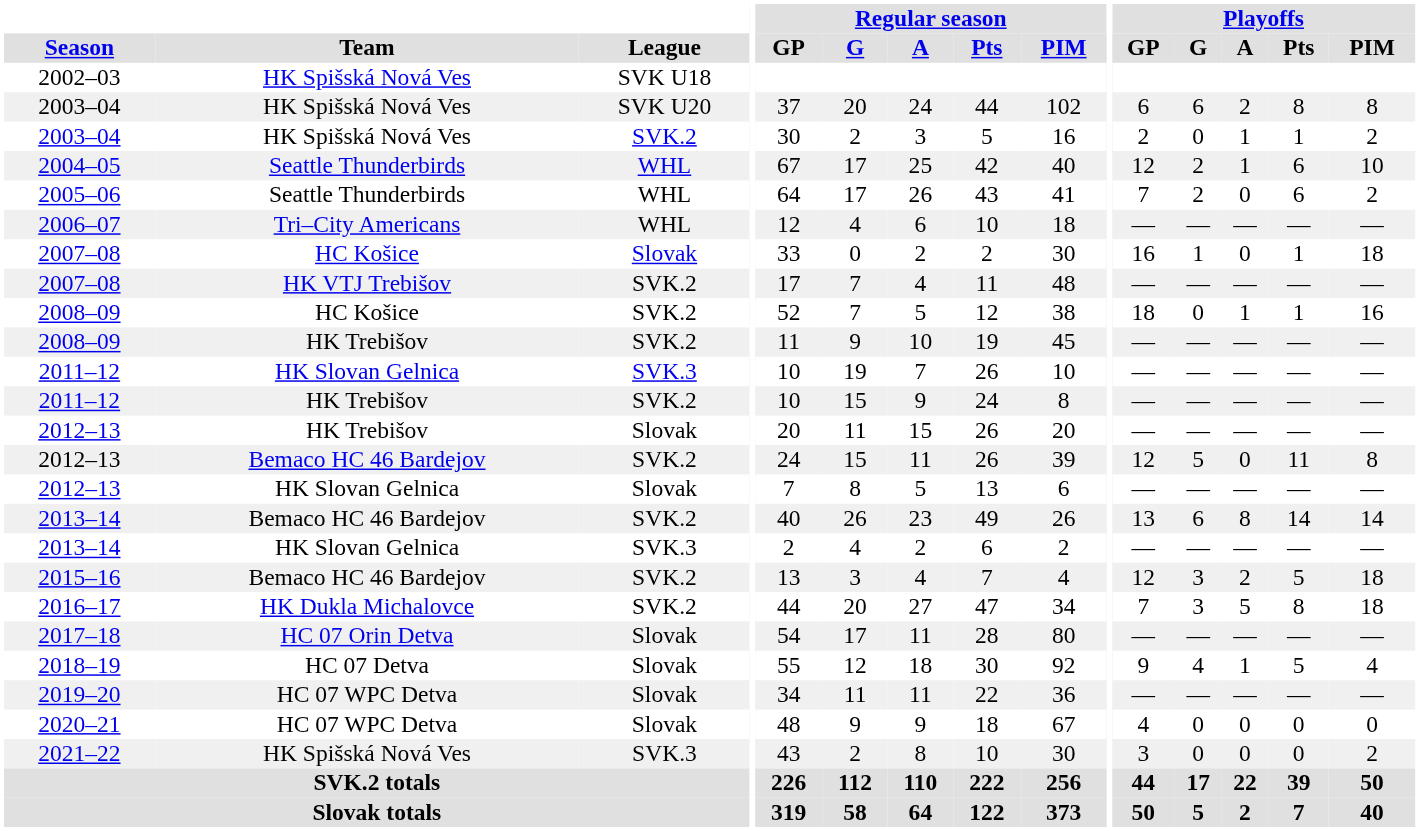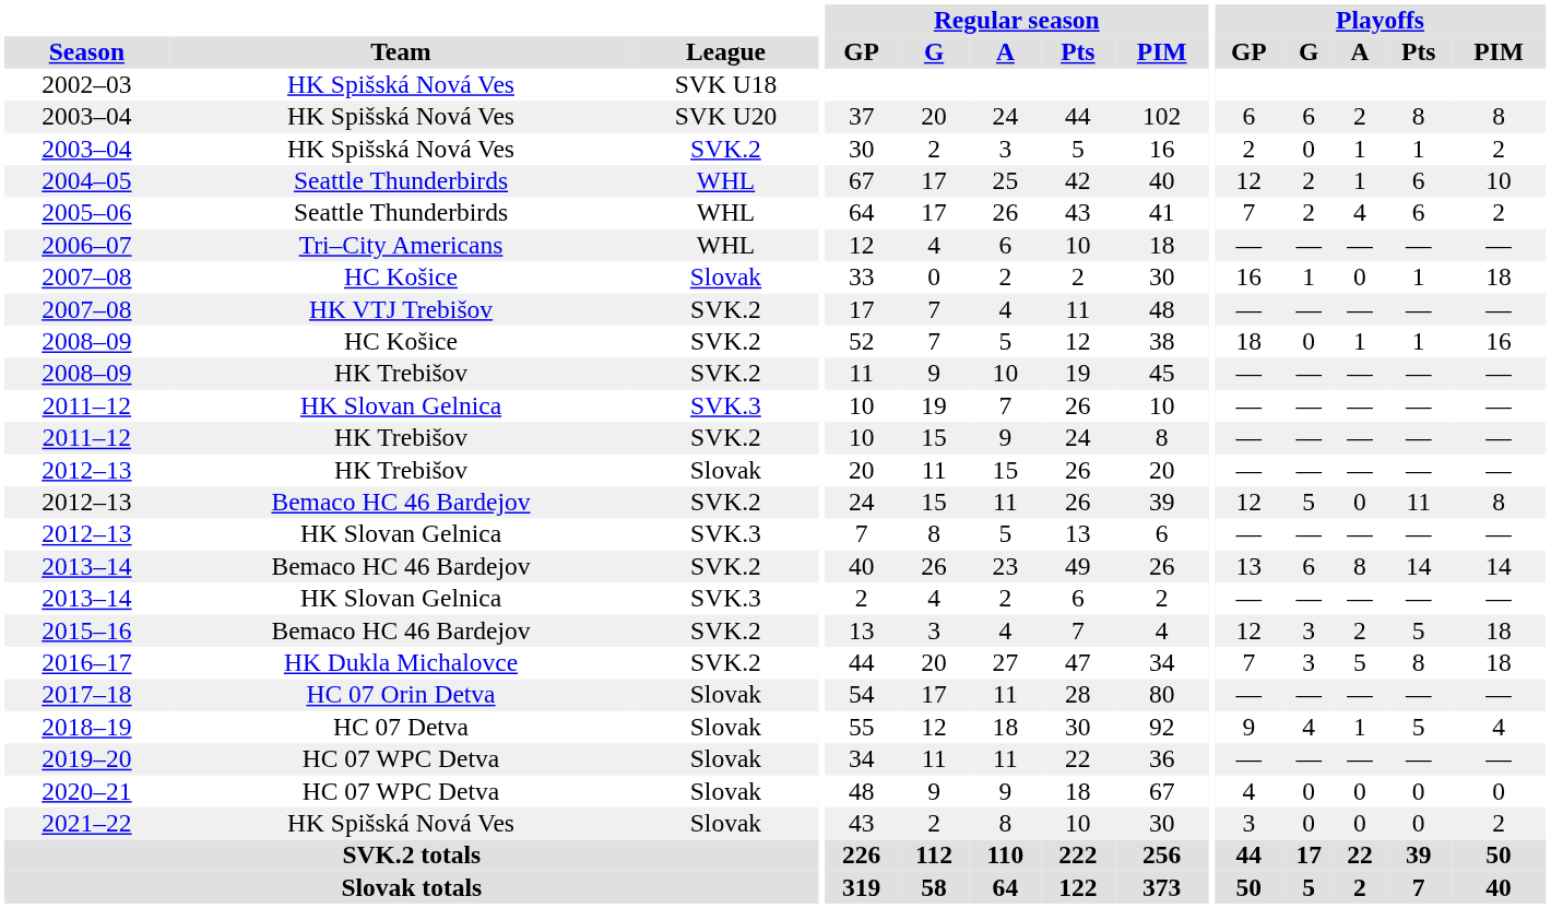 <table border="0" cellpadding="1" cellspacing="0" style="text-align:center; width:60em">
 <tr bgcolor="#e0e0e0">
 <th colspan="3" bgcolor="#ffffff"></th>
 <th rowspan="99" bgcolor="#ffffff"></th>
 <th colspan="5"><a href='#'>Regular season</a></th>
 <th rowspan="99" bgcolor="#ffffff"></th>
 <th colspan="5"><a href='#'>Playoffs</a></th>
 </tr>
 <tr bgcolor="#e0e0e0">
 <th><a href='#'>Season</a></th>
 <th>Team</th>
 <th>League</th>
 <th>GP</th>
 <th><a href='#'>G</a></th>
 <th><a href='#'>A</a></th>
 <th><a href='#'>Pts</a></th>
 <th><a href='#'>PIM</a></th>
 <th>GP</th>
 <th>G</th>
 <th>A</th>
 <th>Pts</th>
 <th>PIM</th>
 </tr>
 <tr>
 <td>2002–03</td>
 <td><a href='#'>HK Spišská Nová Ves</a></td>
 <td>SVK U18</td>
 </tr>
 <tr bgcolor="#f0f0f0">
 <td>2003–04</td>
 <td>HK Spišská Nová Ves</td>
 <td>SVK U20</td>
 <td>37</td>
 <td>20</td>
 <td>24</td>
 <td>44</td>
 <td>102</td>
 <td>6</td>
 <td>6</td>
 <td>2</td>
 <td>8</td>
 <td>8</td>
 </tr>
 <tr>
 <td><a href='#'>2003–04</a></td>
 <td>HK Spišská Nová Ves</td>
 <td><a href='#'>SVK.2</a></td>
 <td>30</td>
 <td>2</td>
 <td>3</td>
 <td>5</td>
 <td>16</td>
 <td>2</td>
 <td>0</td>
 <td>1</td>
 <td>1</td>
 <td>2</td>
 </tr>
 <tr bgcolor="#f0f0f0">
 <td><a href='#'>2004–05</a></td>
 <td><a href='#'>Seattle Thunderbirds</a></td>
 <td><a href='#'>WHL</a></td>
 <td>67</td>
 <td>17</td>
 <td>25</td>
 <td>42</td>
 <td>40</td>
 <td>12</td>
 <td>2</td>
 <td>1</td>
 <td>6</td>
 <td>10</td>
 </tr>
 <tr>
 <td><a href='#'>2005–06</a></td>
 <td>Seattle Thunderbirds</td>
 <td>WHL</td>
 <td>64</td>
 <td>17</td>
 <td>26</td>
 <td>43</td>
 <td>41</td>
 <td>7</td>
 <td>2</td>
-<td>0</td>
+<td>4</td>
 <td>6</td>
 <td>2</td>
 </tr>
 <tr bgcolor="#f0f0f0">
 <td><a href='#'>2006–07</a></td>
 <td><a href='#'>Tri–City Americans</a></td>
 <td>WHL</td>
 <td>12</td>
 <td>4</td>
 <td>6</td>
 <td>10</td>
 <td>18</td>
 <td>—</td>
 <td>—</td>
 <td>—</td>
 <td>—</td>
 <td>—</td>
 </tr>
 <tr>
 <td><a href='#'>2007–08</a></td>
 <td><a href='#'>HC Košice</a></td>
 <td><a href='#'>Slovak</a></td>
 <td>33</td>
 <td>0</td>
 <td>2</td>
 <td>2</td>
 <td>30</td>
 <td>16</td>
 <td>1</td>
 <td>0</td>
 <td>1</td>
 <td>18</td>
 </tr>
 <tr bgcolor="#f0f0f0">
 <td><a href='#'>2007–08</a></td>
 <td><a href='#'>HK VTJ Trebišov</a></td>
 <td>SVK.2</td>
 <td>17</td>
 <td>7</td>
 <td>4</td>
 <td>11</td>
 <td>48</td>
 <td>—</td>
 <td>—</td>
 <td>—</td>
 <td>—</td>
 <td>—</td>
 </tr>
 <tr>
 <td><a href='#'>2008–09</a></td>
 <td>HC Košice</td>
 <td>SVK.2</td>
 <td>52</td>
 <td>7</td>
 <td>5</td>
 <td>12</td>
 <td>38</td>
 <td>18</td>
 <td>0</td>
 <td>1</td>
 <td>1</td>
 <td>16</td>
 </tr>
 <tr bgcolor="#f0f0f0">
 <td><a href='#'>2008–09</a></td>
 <td>HK Trebišov</td>
 <td>SVK.2</td>
 <td>11</td>
 <td>9</td>
 <td>10</td>
 <td>19</td>
 <td>45</td>
 <td>—</td>
 <td>—</td>
 <td>—</td>
 <td>—</td>
 <td>—</td>
 </tr>
 <tr>
 <td><a href='#'>2011–12</a></td>
 <td><a href='#'>HK Slovan Gelnica</a></td>
 <td><a href='#'>SVK.3</a></td>
 <td>10</td>
 <td>19</td>
 <td>7</td>
 <td>26</td>
 <td>10</td>
 <td>—</td>
 <td>—</td>
 <td>—</td>
 <td>—</td>
 <td>—</td>
 </tr>
 <tr bgcolor="#f0f0f0">
 <td><a href='#'>2011–12</a></td>
 <td>HK Trebišov</td>
 <td>SVK.2</td>
 <td>10</td>
 <td>15</td>
 <td>9</td>
 <td>24</td>
 <td>8</td>
 <td>—</td>
 <td>—</td>
 <td>—</td>
 <td>—</td>
 <td>—</td>
 </tr>
 <tr>
 <td><a href='#'>2012–13</a></td>
 <td>HK Trebišov</td>
 <td>Slovak</td>
 <td>20</td>
 <td>11</td>
 <td>15</td>
 <td>26</td>
 <td>20</td>
 <td>—</td>
 <td>—</td>
 <td>—</td>
 <td>—</td>
 <td>—</td>
 </tr>
 <tr bgcolor="#f0f0f0">
 <td>2012–13</td>
 <td><a href='#'>Bemaco HC 46 Bardejov</a></td>
 <td>SVK.2</td>
 <td>24</td>
 <td>15</td>
 <td>11</td>
 <td>26</td>
 <td>39</td>
 <td>12</td>
 <td>5</td>
 <td>0</td>
 <td>11</td>
 <td>8</td>
 </tr>
 <tr>
 <td><a href='#'>2012–13</a></td>
 <td>HK Slovan Gelnica</td>
-<td>Slovak</td>
+<td>SVK.3</td>
 <td>7</td>
 <td>8</td>
 <td>5</td>
 <td>13</td>
 <td>6</td>
 <td>—</td>
 <td>—</td>
 <td>—</td>
 <td>—</td>
 <td>—</td>
 </tr>
 <tr bgcolor="#f0f0f0">
 <td><a href='#'>2013–14</a></td>
 <td>Bemaco HC 46 Bardejov</td>
 <td>SVK.2</td>
 <td>40</td>
 <td>26</td>
 <td>23</td>
 <td>49</td>
 <td>26</td>
 <td>13</td>
 <td>6</td>
 <td>8</td>
 <td>14</td>
 <td>14</td>
 </tr>
 <tr>
 <td><a href='#'>2013–14</a></td>
 <td>HK Slovan Gelnica</td>
 <td>SVK.3</td>
 <td>2</td>
 <td>4</td>
 <td>2</td>
 <td>6</td>
 <td>2</td>
 <td>—</td>
 <td>—</td>
 <td>—</td>
 <td>—</td>
 <td>—</td>
 </tr>
 <tr bgcolor="#f0f0f0">
 <td><a href='#'>2015–16</a></td>
 <td>Bemaco HC 46 Bardejov</td>
 <td>SVK.2</td>
 <td>13</td>
 <td>3</td>
 <td>4</td>
 <td>7</td>
 <td>4</td>
 <td>12</td>
 <td>3</td>
 <td>2</td>
 <td>5</td>
 <td>18</td>
 </tr>
 <tr>
 <td><a href='#'>2016–17</a></td>
 <td><a href='#'>HK Dukla Michalovce</a></td>
 <td>SVK.2</td>
 <td>44</td>
 <td>20</td>
 <td>27</td>
 <td>47</td>
 <td>34</td>
 <td>7</td>
 <td>3</td>
 <td>5</td>
 <td>8</td>
 <td>18</td>
 </tr>
 <tr bgcolor="#f0f0f0">
 <td><a href='#'>2017–18</a></td>
 <td><a href='#'>HC 07 Orin Detva</a></td>
 <td>Slovak</td>
 <td>54</td>
 <td>17</td>
 <td>11</td>
 <td>28</td>
 <td>80</td>
 <td>—</td>
 <td>—</td>
 <td>—</td>
 <td>—</td>
 <td>—</td>
 </tr>
 <tr>
 <td><a href='#'>2018–19</a></td>
 <td>HC 07 Detva</td>
 <td>Slovak</td>
 <td>55</td>
 <td>12</td>
 <td>18</td>
 <td>30</td>
 <td>92</td>
 <td>9</td>
 <td>4</td>
 <td>1</td>
 <td>5</td>
 <td>4</td>
 </tr>
 <tr bgcolor="#f0f0f0">
 <td><a href='#'>2019–20</a></td>
 <td>HC 07 WPC Detva</td>
 <td>Slovak</td>
 <td>34</td>
 <td>11</td>
 <td>11</td>
 <td>22</td>
 <td>36</td>
 <td>—</td>
 <td>—</td>
 <td>—</td>
 <td>—</td>
 <td>—</td>
 </tr>
 <tr>
 <td><a href='#'>2020–21</a></td>
 <td>HC 07 WPC Detva</td>
 <td>Slovak</td>
 <td>48</td>
 <td>9</td>
 <td>9</td>
 <td>18</td>
 <td>67</td>
 <td>4</td>
 <td>0</td>
 <td>0</td>
 <td>0</td>
 <td>0</td>
 </tr>
 <tr bgcolor="#f0f0f0">
 <td><a href='#'>2021–22</a></td>
 <td>HK Spišská Nová Ves</td>
-<td>SVK.3</td>
+<td>Slovak</td>
 <td>43</td>
 <td>2</td>
 <td>8</td>
 <td>10</td>
 <td>30</td>
 <td>3</td>
 <td>0</td>
 <td>0</td>
 <td>0</td>
 <td>2</td>
 </tr>
 <tr bgcolor="#e0e0e0">
 <th colspan="3">SVK.2 totals</th>
 <th>226</th>
 <th>112</th>
 <th>110</th>
 <th>222</th>
 <th>256</th>
 <th>44</th>
 <th>17</th>
 <th>22</th>
 <th>39</th>
 <th>50</th>
 </tr>
 <tr bgcolor="#e0e0e0">
 <th colspan="3">Slovak totals</th>
 <th>319</th>
 <th>58</th>
 <th>64</th>
 <th>122</th>
 <th>373</th>
 <th>50</th>
 <th>5</th>
 <th>2</th>
 <th>7</th>
 <th>40</th>
 </tr>
 </table>
